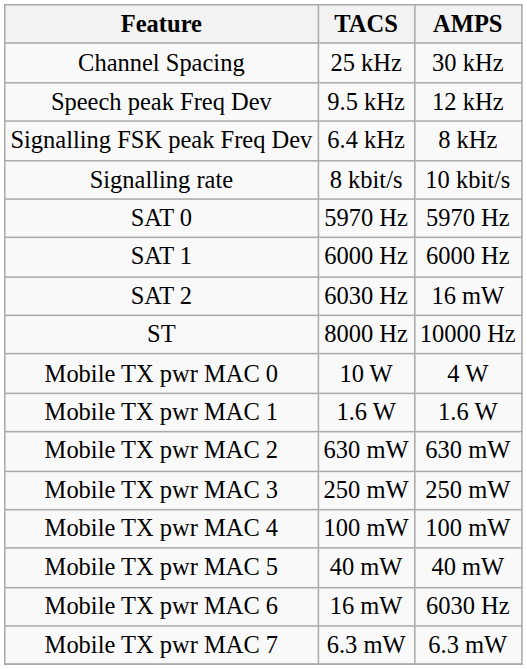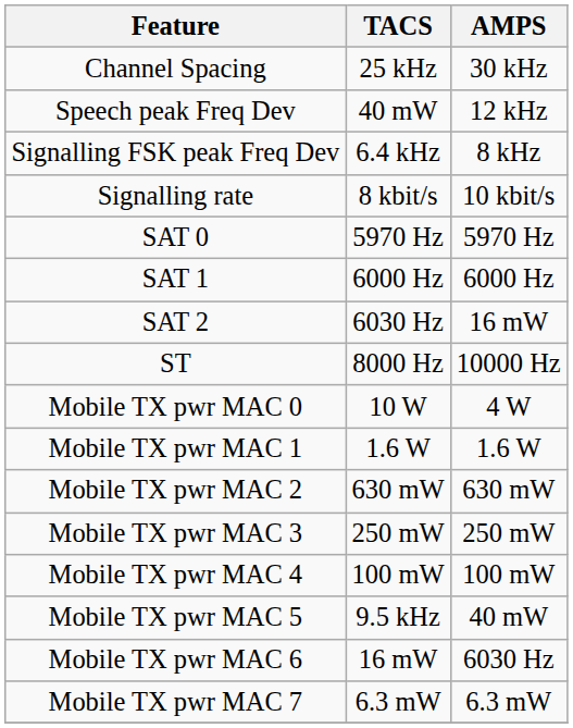 <table class="wikitable" style="text-align:center">
 <tr>
 <th>Feature</th>
 <th>TACS</th>
 <th>AMPS</th>
 </tr>
 <tr>
 <td>Channel Spacing</td>
 <td>25 kHz</td>
 <td>30 kHz</td>
 </tr>
 <tr>
 <td>Speech peak Freq Dev</td>
-<td>9.5 kHz</td>
+<td>40 mW</td>
 <td>12 kHz</td>
 </tr>
 <tr>
 <td>Signalling FSK peak Freq Dev</td>
 <td>6.4 kHz</td>
 <td>8 kHz</td>
 </tr>
 <tr>
 <td>Signalling rate</td>
 <td>8 kbit/s</td>
 <td>10 kbit/s</td>
 </tr>
 <tr>
 <td>SAT 0</td>
 <td>5970 Hz</td>
 <td>5970 Hz</td>
 </tr>
 <tr>
 <td>SAT 1</td>
 <td>6000 Hz</td>
 <td>6000 Hz</td>
 </tr>
 <tr>
 <td>SAT 2</td>
 <td>6030 Hz</td>
 <td>16 mW</td>
 </tr>
 <tr>
 <td>ST</td>
 <td>8000 Hz</td>
 <td>10000 Hz</td>
 </tr>
 <tr>
 <td>Mobile TX pwr MAC 0</td>
 <td>10 W</td>
 <td>4 W</td>
 </tr>
 <tr>
 <td>Mobile TX pwr MAC 1</td>
 <td>1.6 W</td>
 <td>1.6 W</td>
 </tr>
 <tr>
 <td>Mobile TX pwr MAC 2</td>
 <td>630 mW</td>
 <td>630 mW</td>
 </tr>
 <tr>
 <td>Mobile TX pwr MAC 3</td>
 <td>250 mW</td>
 <td>250 mW</td>
 </tr>
 <tr>
 <td>Mobile TX pwr MAC 4</td>
 <td>100 mW</td>
 <td>100 mW</td>
 </tr>
 <tr>
 <td>Mobile TX pwr MAC 5</td>
-<td>40 mW</td>
+<td>9.5 kHz</td>
 <td>40 mW</td>
 </tr>
 <tr>
 <td>Mobile TX pwr MAC 6</td>
 <td>16 mW</td>
 <td>6030 Hz</td>
 </tr>
 <tr>
 <td>Mobile TX pwr MAC 7</td>
 <td>6.3 mW</td>
 <td>6.3 mW</td>
 </tr>
 <tr>
 </tr>
 </table>
